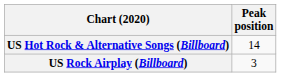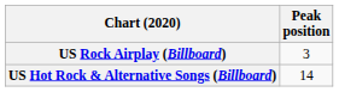 <table class="wikitable sortable plainrowheaders" style="text-align:center">
 <tr>
 <th scope="col">Chart (2020)</th>
 <th scope="col">Peak<br>position</th>
 </tr>
 <tr>
+<th scope="row">US <a href='#'>Rock Airplay</a> (<em><a href='#'>Billboard</a></em>)</th>
+<td>3</td>
+</tr>
+<tr>
 <th scope="row">US <a href='#'>Hot Rock & Alternative Songs</a> (<em><a href='#'>Billboard</a></em>)</th>
 <td>14</td>
 </tr>
-<tr>
-<th scope="row">US <a href='#'>Rock Airplay</a> (<em><a href='#'>Billboard</a></em>)</th>
-<td>3</td>
-</tr>
 </table>
